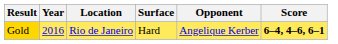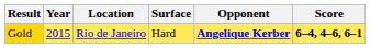 <table class="sortable wikitable">
 <tr>
 <th>Result</th>
 <th>Year</th>
 <th>Location</th>
 <th>Surface</th>
 <th>Opponent</th>
 <th class="unsortable">Score</th>
 </tr>
 <tr style="background:#FFEA5C;">
 <td bgcolor="gold">Gold</td>
-<td><a href='#'>2016</a></td>
+<td><a href='#'>2015</a></td>
 <td><a href='#'>Rio de Janeiro</a></td>
 <td>Hard</td>
-<td> <a href='#'>Angelique Kerber</a></td>
+<td><strong> <a href='#'>Angelique Kerber</a></strong></td>
 <td><strong>6–4, 4–6, 6–1</strong></td>
 </tr>
 </table>
